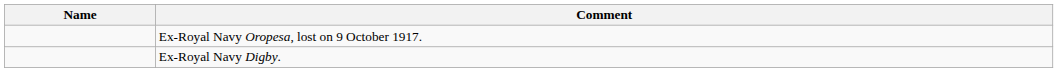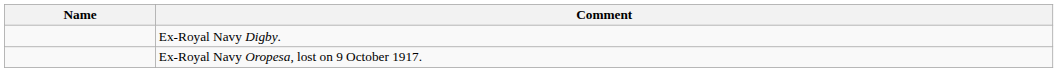 <table class="wikitable" width="100%">
 <tr>
 <th width="175">Name</th>
 <th>Comment</th>
 </tr>
 <tr>
 <td></td>
-<td>Ex-Royal Navy <em>Oropesa</em>, lost on 9 October 1917.</td>
+<td>Ex-Royal Navy <em>Digby</em>.</td>
 </tr>
 <tr>
 <td></td>
-<td>Ex-Royal Navy <em>Digby</em>.</td>
+<td>Ex-Royal Navy <em>Oropesa</em>, lost on 9 October 1917.</td>
 </tr>
 </table>
